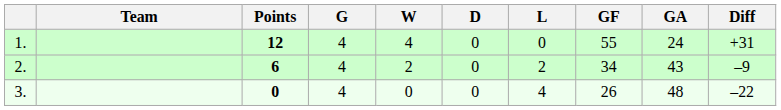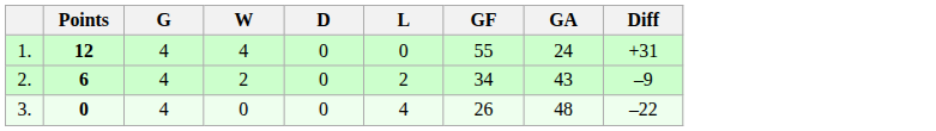 <table class=wikitable style="text-align:center">
 <tr bgcolor="#DCDCDC">
 <th width="25"></th>
-<th width="200">Team</th>
 <th width="60">Points</th>
 <th width="60">G</th>
 <th width="60">W</th>
 <th width="60">D</th>
 <th width="60">L</th>
 <th width="60">GF</th>
 <th width="60">GA</th>
 <th width="60">Diff</th>
 </tr>
 <tr bgcolor=#CCFFCC>
 <td>1.</td>
-<td align=left></td>
 <td><strong>12</strong></td>
 <td>4</td>
 <td>4</td>
 <td>0</td>
 <td>0</td>
 <td>55</td>
 <td>24</td>
 <td>+31</td>
 </tr>
 <tr bgcolor=#CCFFCC>
 <td>2.</td>
-<td align=left></td>
 <td><strong>6</strong></td>
 <td>4</td>
 <td>2</td>
 <td>0</td>
 <td>2</td>
 <td>34</td>
 <td>43</td>
 <td>–9</td>
 </tr>
 <tr bgcolor=#EEFFEE>
 <td>3.</td>
-<td align=left></td>
 <td><strong>0</strong></td>
 <td>4</td>
 <td>0</td>
 <td>0</td>
 <td>4</td>
 <td>26</td>
 <td>48</td>
 <td>–22</td>
 </tr>
 </table>
